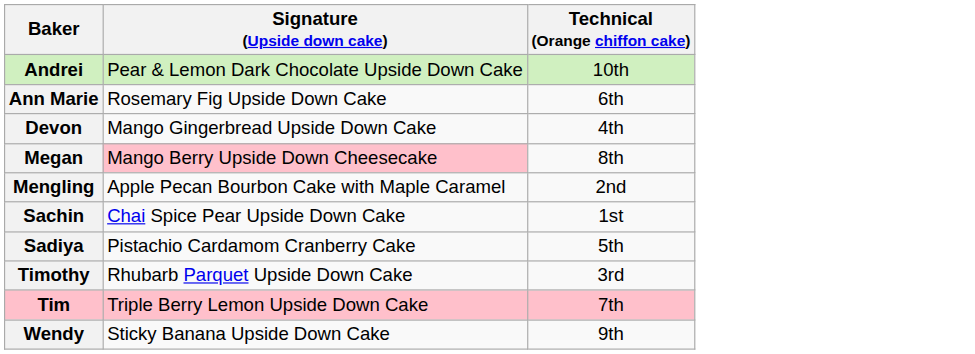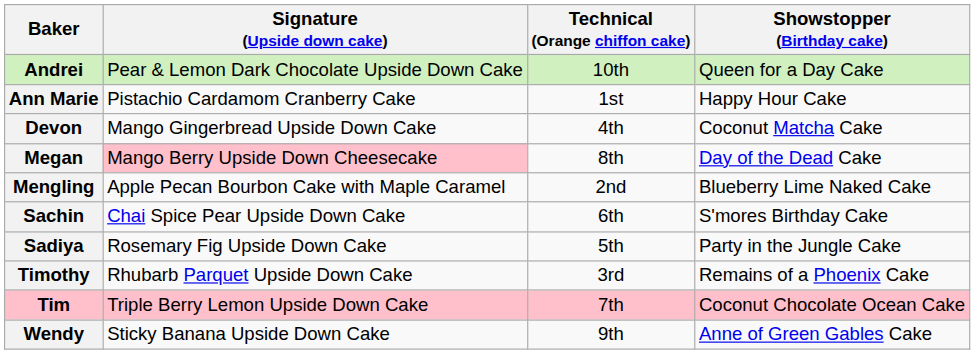 <table class="wikitable sortable" style="text-align:left;">
 <tr>
 <th scope="col">Baker</th>
 <th scope="col" class="unsortable">Signature<br><small>(<a href='#'>Upside down cake</a>)</small></th>
 <th scope="col">Technical<br><small>(Orange <a href='#'>chiffon cake</a>)</small></th>
+<th scope="col" class="unsortable">Showstopper<br><small>(<a href='#'>Birthday cake</a>)</small></th>
 </tr>
 <tr style="background:#d0f0c0;">
 <th scope="row" style="background:#d0f0c0;">Andrei</th>
 <td>Pear & Lemon Dark Chocolate Upside Down Cake</td>
 <td align="center">10th</td>
+<td>Queen for a Day Cake</td>
 </tr>
 <tr>
 <th scope="row">Ann Marie</th>
-<td>Rosemary Fig Upside Down Cake</td>
-<td align="center">6th</td>
+<td>Pistachio Cardamom Cranberry Cake</td>
+<td align="center">1st</td>
+<td>Happy Hour Cake</td>
 </tr>
 <tr>
 <th scope="row">Devon</th>
 <td>Mango Gingerbread Upside Down Cake</td>
 <td align="center">4th</td>
+<td>Coconut <a href='#'>Matcha</a> Cake</td>
 </tr>
 <tr>
 <th scope="row">Megan</th>
 <td style="background: pink;">Mango Berry Upside Down Cheesecake</td>
 <td align="center">8th</td>
+<td><a href='#'>Day of the Dead</a> Cake</td>
 </tr>
 <tr>
 <th scope="row">Mengling</th>
 <td>Apple Pecan Bourbon Cake with Maple Caramel</td>
 <td align="center">2nd</td>
+<td>Blueberry Lime Naked Cake</td>
 </tr>
 <tr>
 <th scope="row">Sachin</th>
 <td><a href='#'>Chai</a> Spice Pear Upside Down Cake</td>
-<td align="center">1st</td>
+<td align="center">6th</td>
+<td>S'mores Birthday Cake</td>
 </tr>
 <tr>
 <th scope="row">Sadiya</th>
-<td>Pistachio Cardamom Cranberry Cake</td>
+<td>Rosemary Fig Upside Down Cake</td>
 <td align="center">5th</td>
+<td>Party in the Jungle Cake</td>
 </tr>
 <tr>
 <th scope="row">Timothy</th>
 <td>Rhubarb <a href='#'>Parquet</a> Upside Down Cake</td>
 <td align="center">3rd</td>
+<td>Remains of a <a href='#'>Phoenix</a> Cake</td>
 </tr>
 <tr style="background:pink;">
 <th scope="row" style="background:pink;">Tim</th>
 <td>Triple Berry Lemon Upside Down Cake</td>
 <td align="center">7th</td>
+<td>Coconut Chocolate Ocean Cake</td>
 </tr>
 <tr>
 <th scope="row">Wendy</th>
 <td>Sticky Banana Upside Down Cake</td>
 <td align="center">9th</td>
+<td><a href='#'>Anne of Green Gables</a> Cake</td>
 </tr>
 </table>
